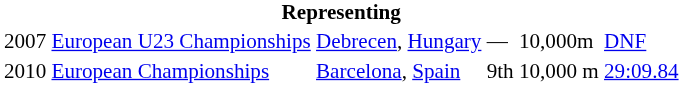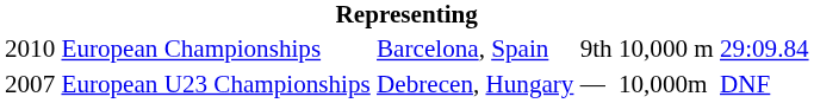 <table>
 <tr>
 <th colspan="6">Representing </th>
+</tr>
+<tr>
+<td>2010</td>
+<td><a href='#'>European Championships</a></td>
+<td><a href='#'>Barcelona</a>, <a href='#'>Spain</a></td>
+<td>9th</td>
+<td>10,000 m</td>
+<td><a href='#'>29:09.84</a></td>
 </tr>
 <tr>
 <td>2007</td>
 <td><a href='#'>European U23 Championships</a></td>
 <td><a href='#'>Debrecen</a>, <a href='#'>Hungary</a></td>
 <td>—</td>
 <td>10,000m</td>
 <td><a href='#'>DNF</a></td>
 </tr>
-<tr>
-<td>2010</td>
-<td><a href='#'>European Championships</a></td>
-<td><a href='#'>Barcelona</a>, <a href='#'>Spain</a></td>
-<td>9th</td>
-<td>10,000 m</td>
-<td><a href='#'>29:09.84</a></td>
-</tr>
 </table>
